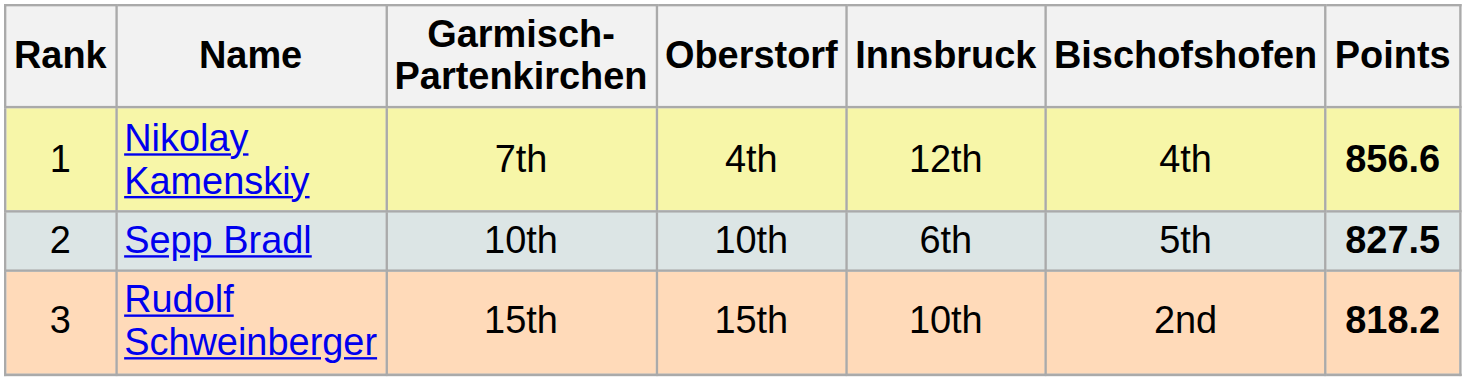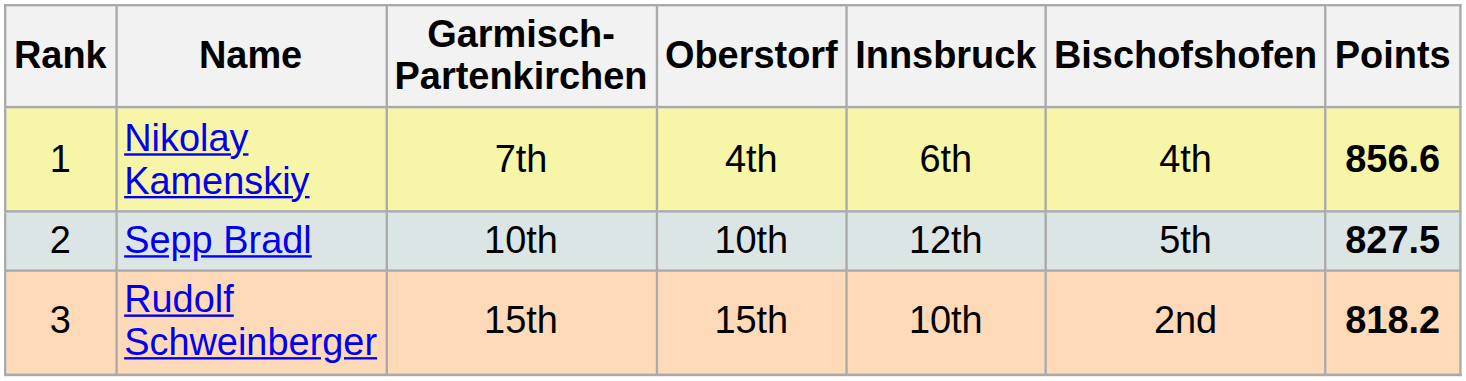 <table class="wikitable sortable">
 <tr>
 <th align=Center>Rank</th>
 <th>Name</th>
 <th>Garmisch-Partenkirchen</th>
 <th>Oberstorf</th>
 <th>Innsbruck</th>
 <th>Bischofshofen</th>
 <th>Points</th>
 </tr>
 <tr style="background:#F7F6A8">
 <td align=center>1</td>
 <td> <a href='#'>Nikolay Kamenskiy</a></td>
 <td align=center>7th</td>
 <td align=center>4th</td>
-<td align=center>12th</td>
+<td align=center>6th</td>
 <td align=center>4th</td>
 <td align=center><strong>856.6</strong></td>
 </tr>
 <tr style="background: #DCE5E5;">
 <td align=center>2</td>
 <td> <a href='#'>Sepp Bradl</a></td>
 <td align=center>10th</td>
 <td align=center>10th</td>
-<td align=center>6th</td>
+<td align=center>12th</td>
 <td align=center>5th</td>
 <td align=center><strong>827.5</strong></td>
 </tr>
 <tr style="background: #FFDAB9;">
 <td align=center>3</td>
 <td> <a href='#'>Rudolf Schweinberger</a></td>
 <td align=center>15th</td>
 <td align=center>15th</td>
 <td align=center>10th</td>
 <td align=center>2nd</td>
 <td align=center><strong>818.2</strong></td>
 </tr>
 <tr>
 </tr>
 </table>
